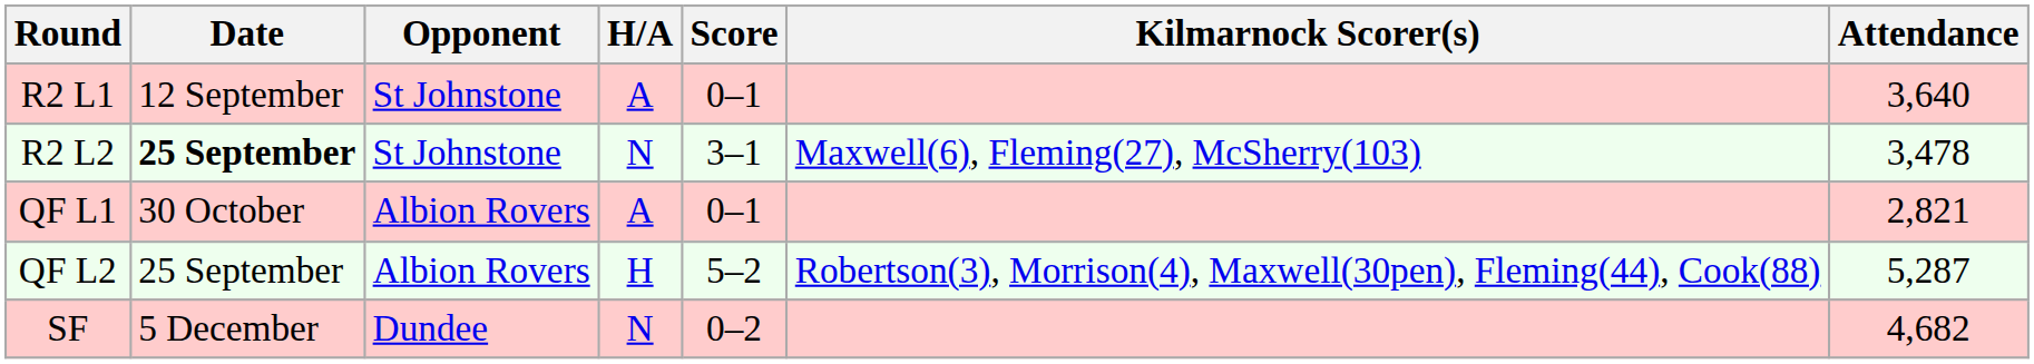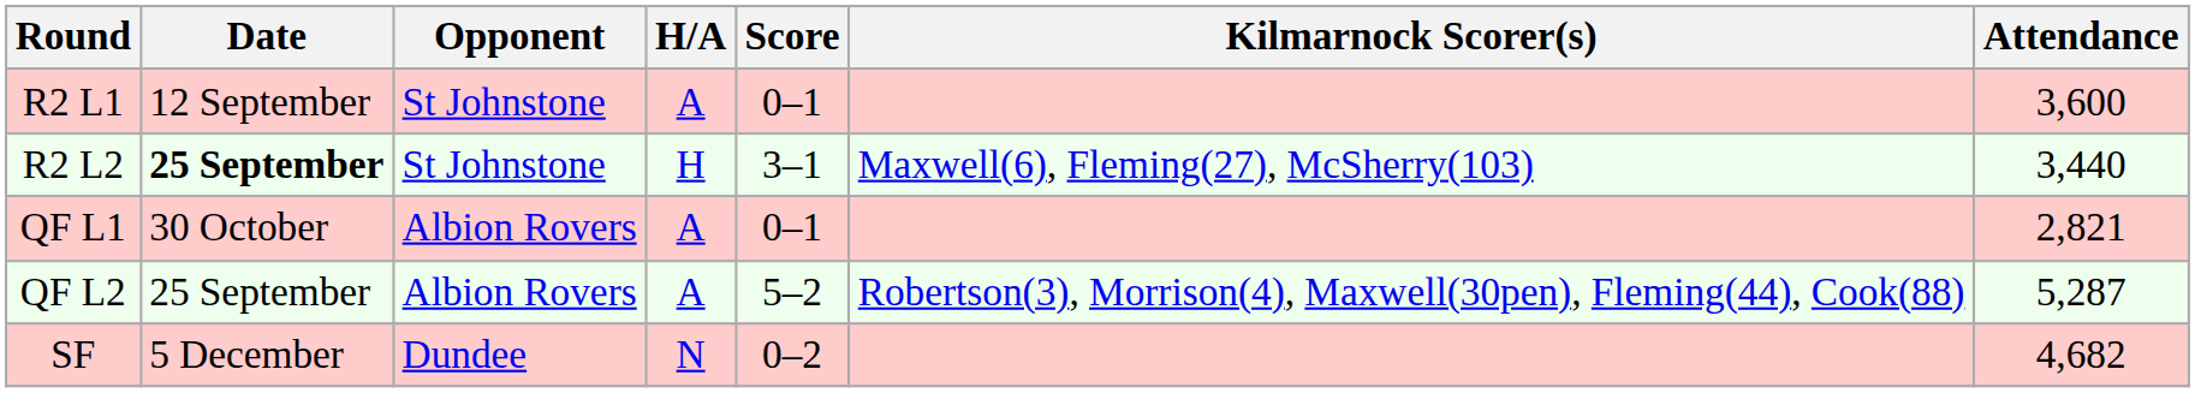 <table class="wikitable" style="text-align:center">
 <tr>
 <th>Round</th>
 <th>Date</th>
 <th>Opponent</th>
 <th>H/A</th>
 <th>Score</th>
 <th>Kilmarnock Scorer(s)</th>
 <th>Attendance</th>
 </tr>
 <tr bgcolor=#FFCCCC>
 <td>R2 L1</td>
 <td align=left>12 September</td>
 <td align=left><a href='#'>St Johnstone</a></td>
 <td><a href='#'>A</a></td>
 <td>0–1</td>
 <td align=left></td>
-<td>3,640</td>
+<td>3,600</td>
 </tr>
 <tr bgcolor=#EEFFEE>
 <td>R2 L2</td>
 <td align=left><strong>25 September</strong></td>
 <td align=left><a href='#'>St Johnstone</a></td>
-<td><a href='#'>N</a></td>
+<td><a href='#'>H</a></td>
 <td>3–1</td>
 <td align=left><a href='#'>Maxwell(6)</a>, <a href='#'>Fleming(27)</a>, <a href='#'>McSherry(103)</a></td>
-<td>3,478</td>
+<td>3,440</td>
 </tr>
 <tr bgcolor=#FFCCCC>
 <td>QF L1</td>
 <td align=left>30 October</td>
 <td align=left><a href='#'>Albion Rovers</a></td>
 <td><a href='#'>A</a></td>
 <td>0–1</td>
 <td align=left></td>
 <td>2,821</td>
 </tr>
 <tr bgcolor=#EEFFEE>
 <td>QF L2</td>
 <td align=left>25 September</td>
 <td align=left><a href='#'>Albion Rovers</a></td>
-<td><a href='#'>H</a></td>
+<td><a href='#'>A</a></td>
 <td>5–2</td>
 <td align=left><a href='#'>Robertson(3)</a>, <a href='#'>Morrison(4)</a>, <a href='#'>Maxwell(30pen)</a>, <a href='#'>Fleming(44)</a>, <a href='#'>Cook(88)</a></td>
 <td>5,287</td>
 </tr>
 <tr bgcolor=#FFCCCC>
 <td>SF</td>
 <td align=left>5 December</td>
 <td align=left><a href='#'>Dundee</a></td>
 <td><a href='#'>N</a></td>
 <td>0–2</td>
 <td align=left></td>
 <td>4,682</td>
 </tr>
 </table>
